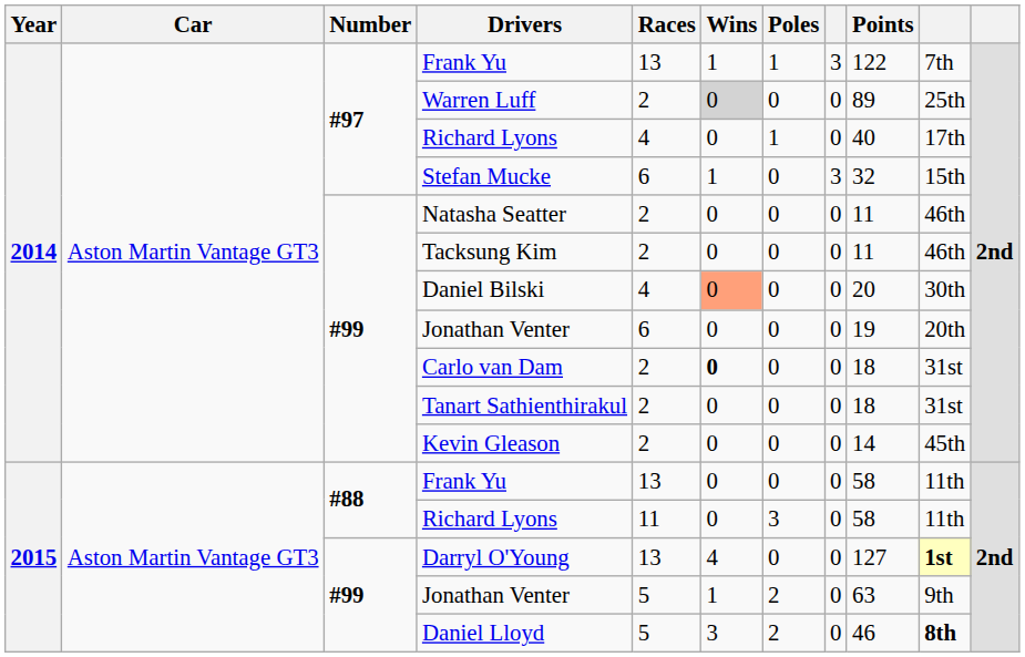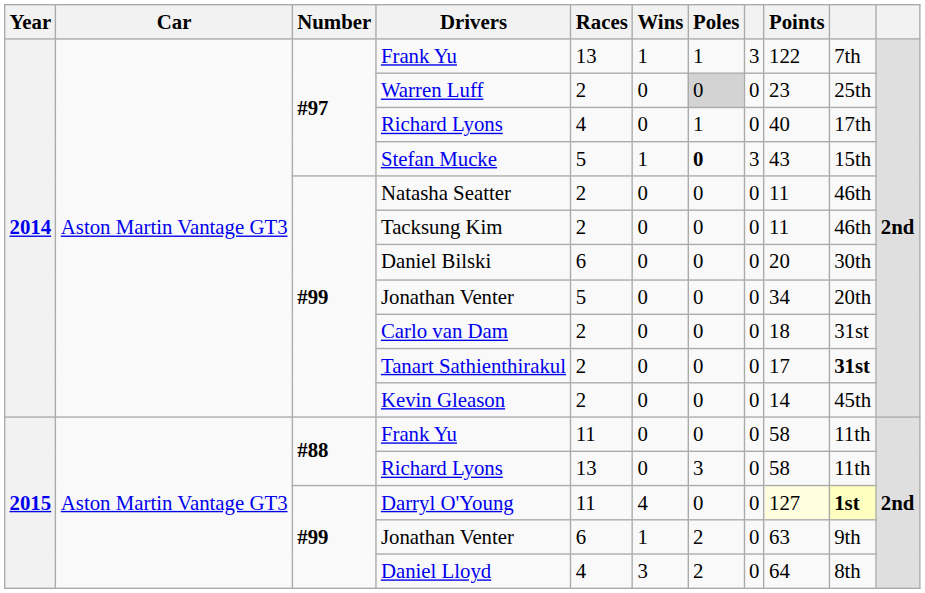 <table class="wikitable" style="font-size:95%">
 <tr>
 <th>Year</th>
 <th>Car</th>
 <th>Number</th>
 <th>Drivers</th>
 <th>Races</th>
 <th>Wins</th>
 <th>Poles</th>
 <th></th>
 <th>Points</th>
 <th></th>
 <th></th>
 </tr>
 <tr>
 <th rowspan=11><a href='#'>2014</a></th>
 <td rowspan=11><a href='#'>Aston Martin Vantage GT3</a></td>
 <td rowspan=4><strong>#97</strong></td>
 <td> <a href='#'>Frank Yu</a></td>
 <td>13</td>
 <td>1</td>
 <td>1</td>
 <td>3</td>
 <td>122</td>
 <td>7th</td>
 <td rowspan=11 style="background:#DFDFDF;"><strong>2nd</strong></td>
 </tr>
 <tr>
 <td> <a href='#'>Warren Luff</a></td>
 <td>2</td>
+<td>0</td>
 <td style="background: lightgrey;">0</td>
 <td>0</td>
-<td>0</td>
-<td>89</td>
+<td>23</td>
 <td>25th</td>
 </tr>
 <tr>
 <td> <a href='#'>Richard Lyons</a></td>
 <td>4</td>
 <td>0</td>
 <td>1</td>
 <td>0</td>
 <td>40</td>
 <td>17th</td>
 </tr>
 <tr>
 <td> <a href='#'>Stefan Mucke</a></td>
-<td>6</td>
+<td>5</td>
 <td>1</td>
-<td>0</td>
+<td><strong>0</strong></td>
 <td>3</td>
-<td>32</td>
+<td>43</td>
 <td>15th</td>
 </tr>
 <tr>
 <td rowspan=7><strong>#99</strong></td>
 <td> Natasha Seatter</td>
 <td>2</td>
 <td>0</td>
 <td>0</td>
 <td>0</td>
 <td>11</td>
 <td>46th</td>
 </tr>
 <tr>
 <td> Tacksung Kim</td>
 <td>2</td>
 <td>0</td>
 <td>0</td>
 <td>0</td>
 <td>11</td>
 <td>46th</td>
 </tr>
 <tr>
 <td> Daniel Bilski</td>
-<td>4</td>
-<td style="background: lightsalmon;">0</td>
+<td>6</td>
+<td>0</td>
 <td>0</td>
 <td>0</td>
 <td>20</td>
 <td>30th</td>
 </tr>
 <tr>
 <td> Jonathan Venter</td>
-<td>6</td>
+<td>5</td>
 <td>0</td>
 <td>0</td>
 <td>0</td>
-<td>19</td>
+<td>34</td>
 <td>20th</td>
 </tr>
 <tr>
 <td> <a href='#'>Carlo van Dam</a></td>
 <td>2</td>
-<td><strong>0</strong></td>
+<td>0</td>
 <td>0</td>
 <td>0</td>
 <td>18</td>
 <td>31st</td>
 </tr>
 <tr>
 <td> <a href='#'>Tanart Sathienthirakul</a></td>
 <td>2</td>
 <td>0</td>
 <td>0</td>
 <td>0</td>
-<td>18</td>
-<td>31st</td>
+<td>17</td>
+<td><strong>31st</strong></td>
 </tr>
 <tr>
 <td> <a href='#'>Kevin Gleason</a></td>
 <td>2</td>
 <td>0</td>
 <td>0</td>
 <td>0</td>
 <td>14</td>
 <td>45th</td>
 </tr>
 <tr>
 <th rowspan=11><a href='#'>2015</a></th>
 <td rowspan=11><a href='#'>Aston Martin Vantage GT3</a></td>
 <td rowspan=2><strong>#88</strong></td>
 <td> <a href='#'>Frank Yu</a></td>
-<td>13</td>
+<td>11</td>
 <td>0</td>
 <td>0</td>
 <td>0</td>
 <td>58</td>
 <td>11th</td>
 <td rowspan=5 style="background:#DFDFDF;"><strong>2nd</strong></td>
 </tr>
 <tr>
 <td> <a href='#'>Richard Lyons</a></td>
-<td>11</td>
+<td>13</td>
 <td>0</td>
 <td>3</td>
 <td>0</td>
 <td>58</td>
 <td>11th</td>
 </tr>
 <tr>
 <td rowspan=3><strong>#99</strong></td>
 <td> <a href='#'>Darryl O'Young</a></td>
-<td>13</td>
+<td>11</td>
 <td>4</td>
 <td>0</td>
 <td>0</td>
-<td>127</td>
+<td style="background: lightyellow;">127</td>
 <td style="background:#ffffbf;"><strong>1st</strong></td>
 </tr>
 <tr>
 <td> Jonathan Venter</td>
-<td>5</td>
+<td>6</td>
 <td>1</td>
 <td>2</td>
 <td>0</td>
 <td>63</td>
 <td>9th</td>
 </tr>
 <tr>
 <td> <a href='#'>Daniel Lloyd</a></td>
-<td>5</td>
+<td>4</td>
 <td>3</td>
 <td>2</td>
 <td>0</td>
-<td>46</td>
-<td><strong>8th</strong></td>
+<td>64</td>
+<td>8th</td>
 </tr>
 </table>
